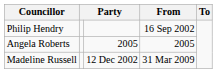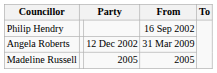 <table class=wikitable>
 <tr>
 <th>Councillor</th>
 <th colspan=2>Party</th>
 <th>From</th>
 <th>To</th>
 </tr>
 <tr>
 <td>Philip Hendry</td>
 <td></td>
 <td></td>
 <td align=right>16 Sep 2002</td>
 </tr>
 <tr>
 <td>Angela Roberts</td>
 <td></td>
-<td align=right>2005</td>
-<td align=right>2005</td>
+<td align=right>12 Dec 2002</td>
+<td align=right>31 Mar 2009</td>
 </tr>
 <tr>
 <td>Madeline Russell</td>
 <td></td>
-<td align=right>12 Dec 2002</td>
-<td align=right>31 Mar 2009</td>
+<td align=right>2005</td>
+<td align=right>2005</td>
 </tr>
 </table>
